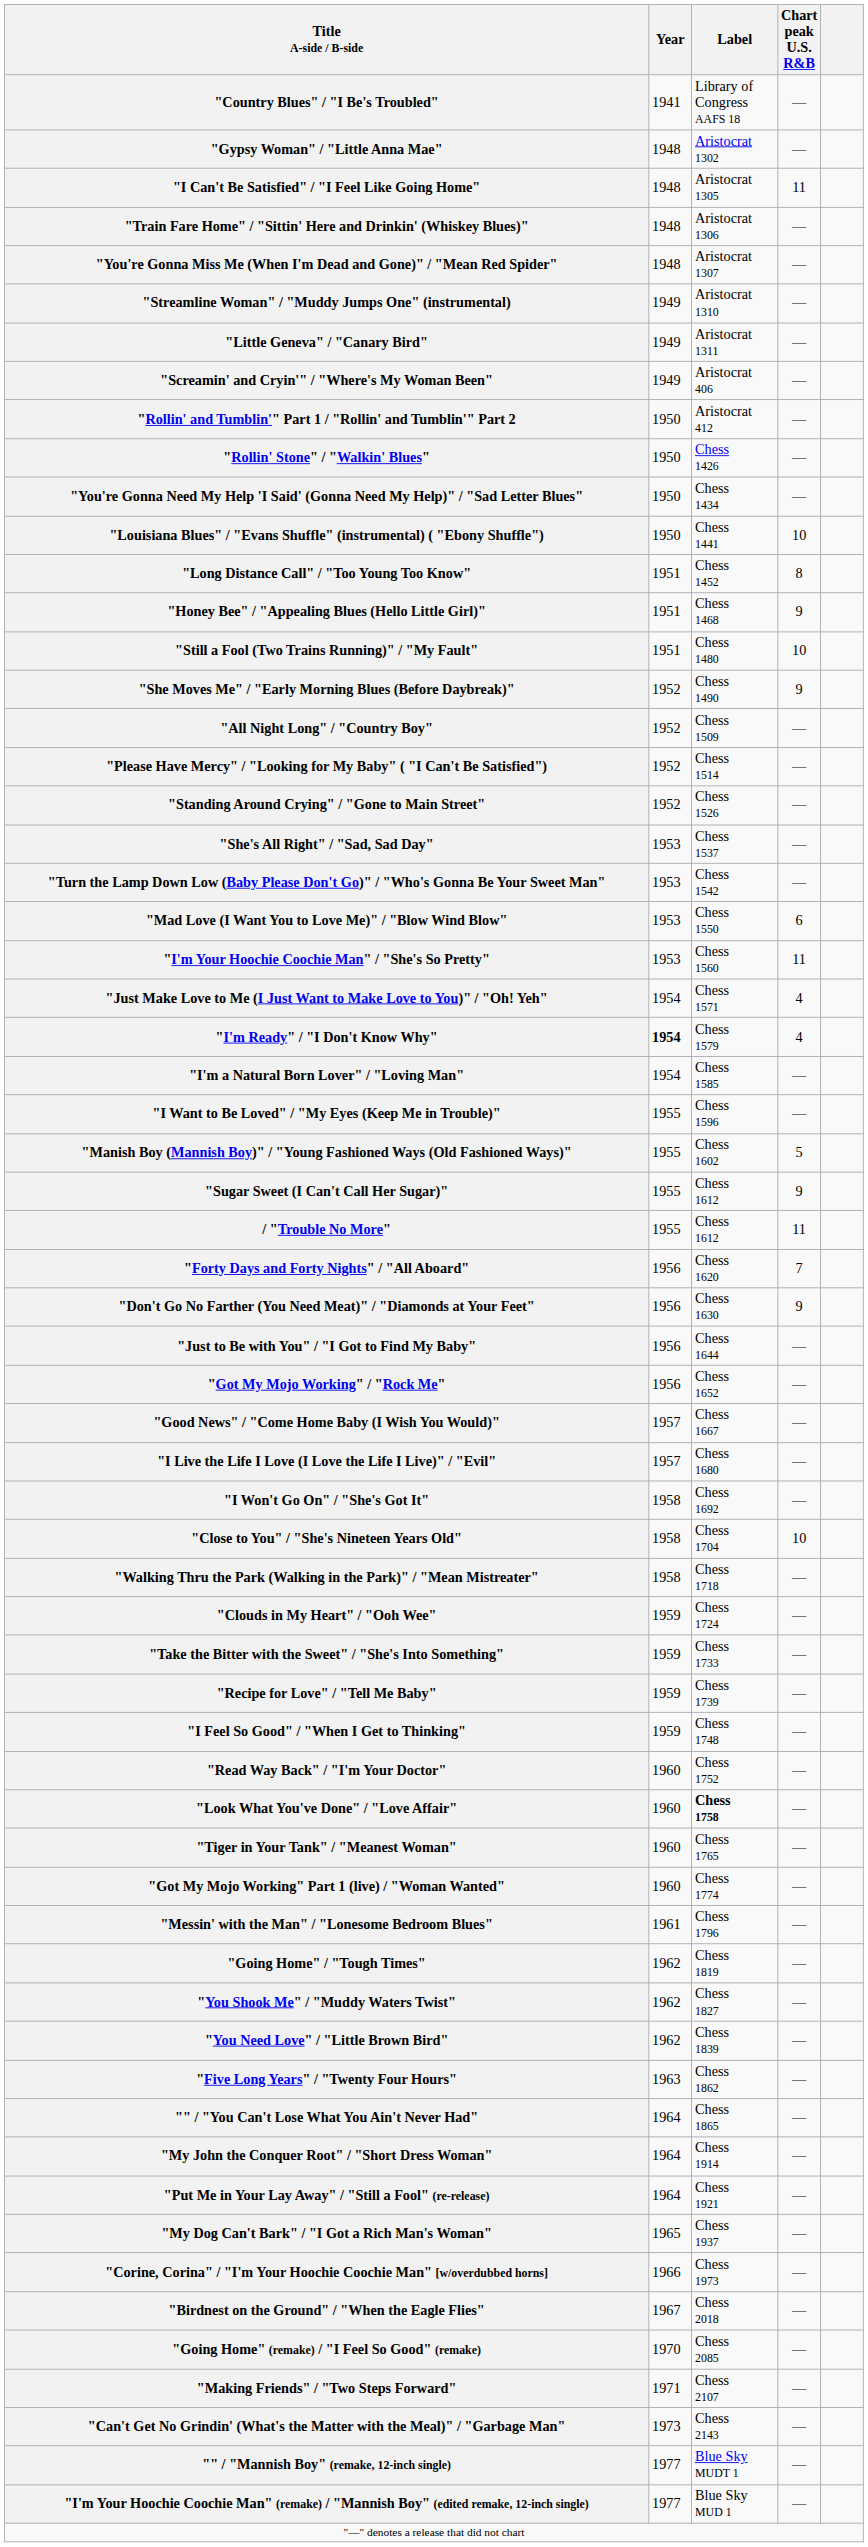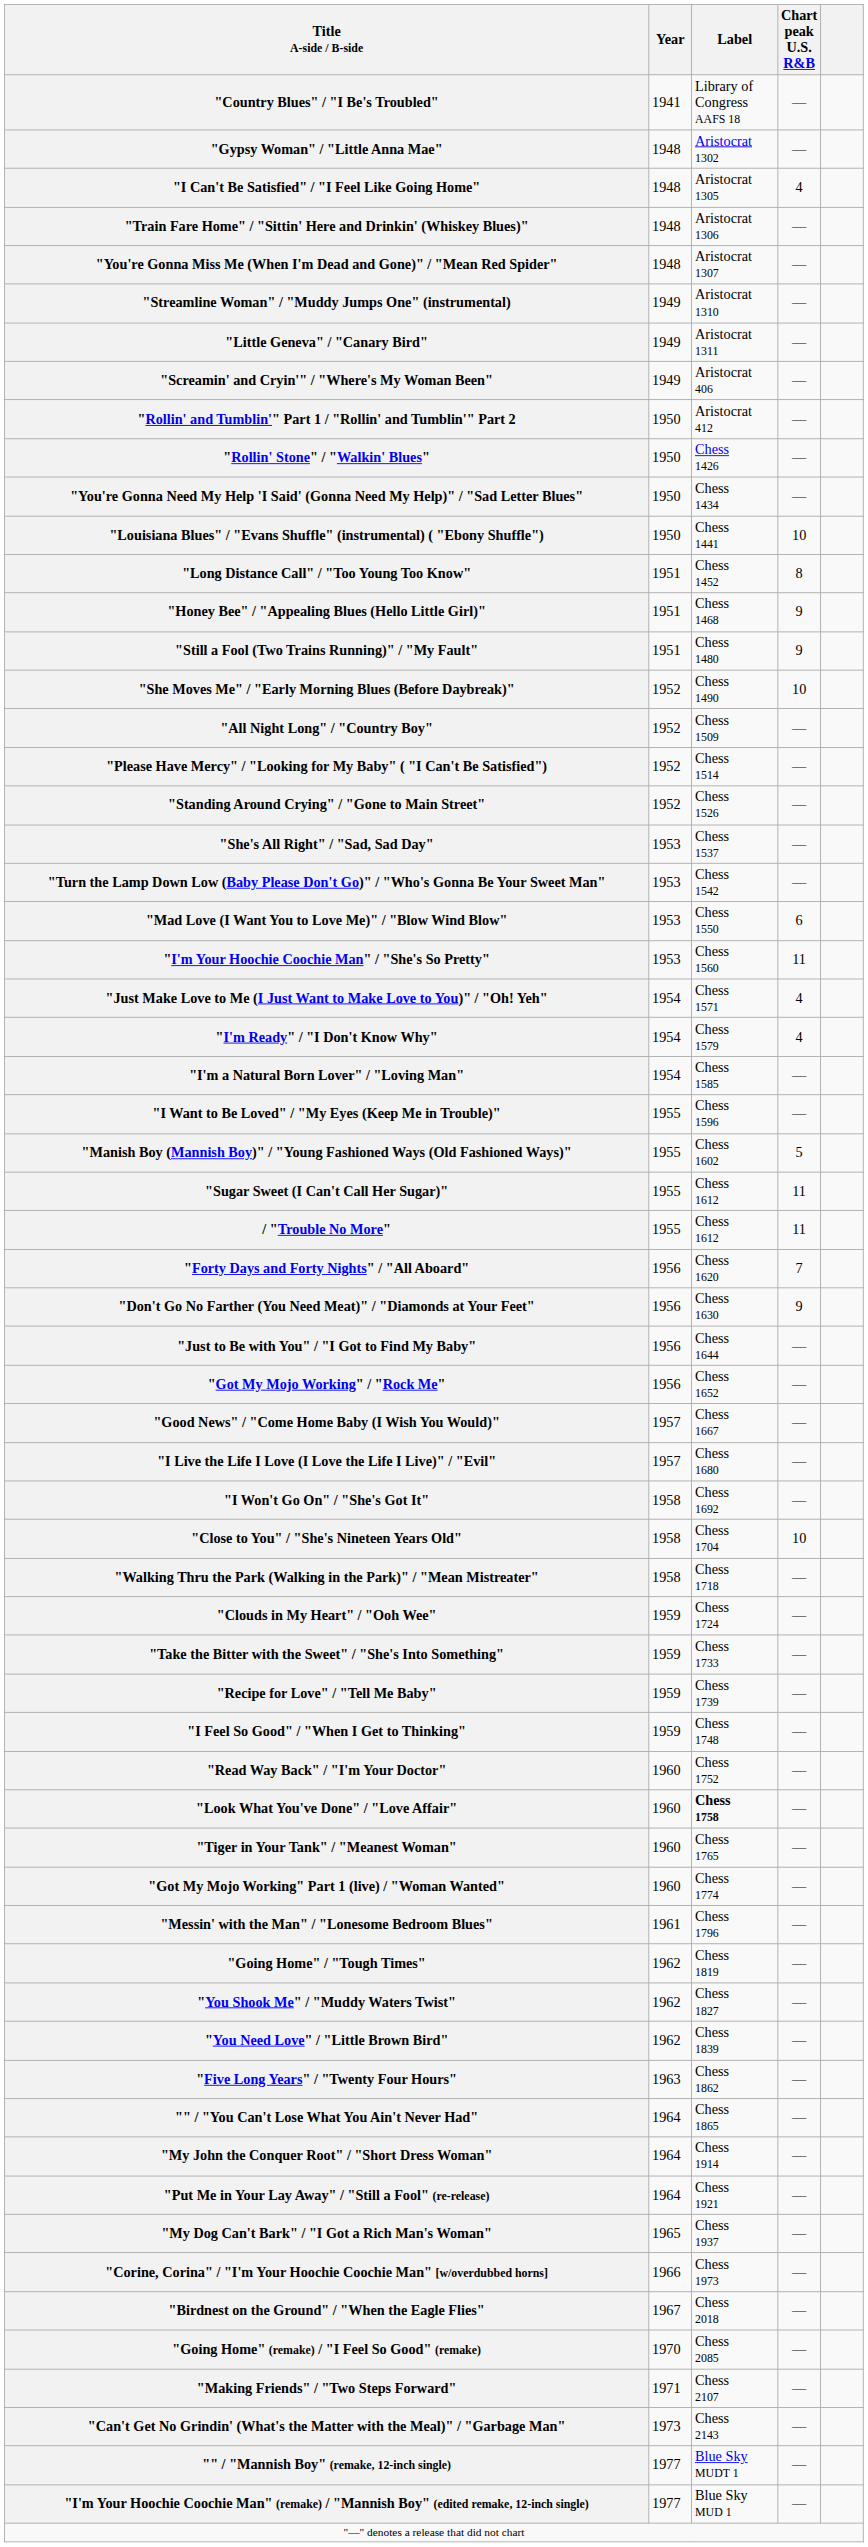 <table class="wikitable sortable plainrowheaders">
 <tr>
 <th scope="col" width=%>Title<br><small>A-side / B-side</small></th>
 <th scope="col" width=5%>Year</th>
 <th scope="col" width=10%>Label</th>
 <th scope="col" width=5% data-sort-type=number>Chart<br>peak<br>U.S.<br><a href='#'>R&B</a></th>
 <th scope="col" width=5% class="unsortable"></th>
 </tr>
 <tr>
 <th scope="row">"Country Blues" / "I Be's Troubled"</th>
 <td>1941</td>
 <td>Library of<br> Congress<br> <small>AAFS 18</small></td>
 <td align="center">—</td>
 <td align="center"></td>
 </tr>
 <tr>
 <th scope="row">"Gypsy Woman" / "Little Anna Mae"</th>
 <td>1948</td>
 <td><a href='#'>Aristocrat</a> <br><small>1302</small></td>
 <td align="center">—</td>
 <td align="center"></td>
 </tr>
 <tr>
 <th scope="row">"I Can't Be Satisfied" / "I Feel Like Going Home"</th>
 <td>1948</td>
 <td>Aristocrat <br><small>1305</small></td>
-<td align="center">11</td>
+<td align="center">4</td>
 <td align="center"></td>
 </tr>
 <tr>
 <th scope="row">"Train Fare Home" / "Sittin' Here and Drinkin' (Whiskey Blues)"</th>
 <td>1948</td>
 <td>Aristocrat <br><small>1306</small></td>
 <td align="center">—</td>
 <td align="center"></td>
 </tr>
 <tr>
 <th scope="row">"You're Gonna Miss Me (When I'm Dead and Gone)" / "Mean Red Spider"</th>
 <td>1948</td>
 <td>Aristocrat <br><small>1307</small></td>
 <td align="center">—</td>
 <td align="center"></td>
 </tr>
 <tr>
 <th scope="row">"Streamline Woman" / "Muddy Jumps One" (instrumental)</th>
 <td>1949</td>
 <td>Aristocrat <br><small>1310</small></td>
 <td align="center">—</td>
 <td align="center"></td>
 </tr>
 <tr>
 <th scope="row">"Little Geneva" / "Canary Bird"</th>
 <td>1949</td>
 <td>Aristocrat <br><small>1311</small></td>
 <td align="center">—</td>
 <td align="center"></td>
 </tr>
 <tr>
 <th scope="row">"Screamin' and Cryin'" / "Where's My Woman Been"</th>
 <td>1949</td>
 <td>Aristocrat <br><small>406</small></td>
 <td align="center">—</td>
 <td align="center"></td>
 </tr>
 <tr>
 <th scope="row">"<a href='#'>Rollin' and Tumblin'</a>" Part 1 / "Rollin' and Tumblin'" Part 2</th>
 <td>1950</td>
 <td>Aristocrat <br><small>412</small></td>
 <td align="center">—</td>
 <td align="center"></td>
 </tr>
 <tr>
 <th scope="row">"<a href='#'>Rollin' Stone</a>" / "<a href='#'>Walkin' Blues</a>"</th>
 <td>1950</td>
 <td><a href='#'>Chess</a> <br><small>1426</small></td>
 <td align="center">—</td>
 <td align="center"></td>
 </tr>
 <tr>
 <th scope="row">"You're Gonna Need My Help 'I Said' (Gonna Need My Help)" / "Sad Letter Blues"</th>
 <td>1950</td>
 <td>Chess <br><small>1434</small></td>
 <td align="center">—</td>
 <td align="center"></td>
 </tr>
 <tr>
 <th scope="row">"Louisiana Blues" / "Evans Shuffle" (instrumental) ( "Ebony Shuffle")</th>
 <td>1950</td>
 <td>Chess <br><small>1441</small></td>
 <td align="center">10</td>
 <td align="center"></td>
 </tr>
 <tr>
 <th scope="row">"Long Distance Call" / "Too Young Too Know"</th>
 <td>1951</td>
 <td>Chess <br><small>1452</small></td>
 <td align="center">8</td>
 <td align="center"></td>
 </tr>
 <tr>
 <th scope="row">"Honey Bee" / "Appealing Blues (Hello Little Girl)"</th>
 <td>1951</td>
 <td>Chess <br><small>1468</small></td>
 <td align="center">9</td>
 <td align="center"></td>
 </tr>
 <tr>
 <th scope="row">"Still a Fool (Two Trains Running)" / "My Fault"</th>
 <td>1951</td>
 <td>Chess <br><small>1480</small></td>
-<td align="center">10</td>
+<td align="center">9</td>
 <td align="center"></td>
 </tr>
 <tr>
 <th scope="row">"She Moves Me" / "Early Morning Blues (Before Daybreak)"</th>
 <td>1952</td>
 <td>Chess <br><small>1490</small></td>
-<td align="center">9</td>
+<td align="center">10</td>
 <td align="center"></td>
 </tr>
 <tr>
 <th scope="row">"All Night Long" / "Country Boy"</th>
 <td>1952</td>
 <td>Chess <br><small>1509</small></td>
 <td align="center">—</td>
 <td align="center"></td>
 </tr>
 <tr>
 <th scope="row">"Please Have Mercy" / "Looking for My Baby" ( "I Can't Be Satisfied")</th>
 <td>1952</td>
 <td>Chess <br><small>1514</small></td>
 <td align="center">—</td>
 <td align="center"></td>
 </tr>
 <tr>
 <th scope="row">"Standing Around Crying" / "Gone to Main Street"</th>
 <td>1952</td>
 <td>Chess <br><small>1526</small></td>
 <td align="center">—</td>
 <td align="center"></td>
 </tr>
 <tr>
 <th scope="row">"She's All Right" / "Sad, Sad Day"</th>
 <td>1953</td>
 <td>Chess <br><small>1537</small></td>
 <td align="center">—</td>
 <td align="center"></td>
 </tr>
 <tr>
 <th scope="row">"Turn the Lamp Down Low (<a href='#'>Baby Please Don't Go</a>)" / "Who's Gonna Be Your Sweet Man"</th>
 <td>1953</td>
 <td>Chess <br><small>1542</small></td>
 <td align="center">—</td>
 <td align="center"></td>
 </tr>
 <tr>
 <th scope="row">"Mad Love (I Want You to Love Me)" / "Blow Wind Blow"</th>
 <td>1953</td>
 <td>Chess <br><small>1550</small></td>
 <td align="center">6</td>
 <td align="center"></td>
 </tr>
 <tr>
 <th scope="row">"<a href='#'>I'm Your Hoochie Coochie Man</a>" / "She's So Pretty"</th>
 <td>1953</td>
 <td>Chess <br><small>1560</small></td>
 <td align="center">11</td>
 <td align="center"></td>
 </tr>
 <tr>
 <th scope="row">"Just Make Love to Me (<a href='#'>I Just Want to Make Love to You</a>)" / "Oh! Yeh"</th>
 <td>1954</td>
 <td>Chess <br><small>1571</small></td>
 <td align="center">4</td>
 <td align="center"></td>
 </tr>
 <tr>
 <th scope="row">"<a href='#'>I'm Ready</a>" / "I Don't Know Why"</th>
-<td><strong>1954</strong></td>
+<td>1954</td>
 <td>Chess <br><small>1579</small></td>
 <td align="center">4</td>
 <td align="center"></td>
 </tr>
 <tr>
 <th scope="row">"I'm a Natural Born Lover" / "Loving Man"</th>
 <td>1954</td>
 <td>Chess <br><small>1585</small></td>
 <td align="center">—</td>
 <td align="center"></td>
 </tr>
 <tr>
 <th scope="row">"I Want to Be Loved" / "My Eyes (Keep Me in Trouble)"</th>
 <td>1955</td>
 <td>Chess <br><small>1596</small></td>
 <td align="center">—</td>
 <td align="center"></td>
 </tr>
 <tr>
 <th scope="row">"Manish Boy (<a href='#'>Mannish Boy</a>)" / "Young Fashioned Ways (Old Fashioned Ways)"</th>
 <td>1955</td>
 <td>Chess <br><small>1602</small></td>
 <td align="center">5</td>
 <td align="center"></td>
 </tr>
 <tr>
 <th scope="row">"Sugar Sweet (I Can't Call Her Sugar)"</th>
 <td>1955</td>
 <td>Chess <br><small>1612</small></td>
-<td align="center">9</td>
+<td align="center">11</td>
 <td align="center"></td>
 </tr>
 <tr>
 <th scope="row">/ "<a href='#'>Trouble No More</a>"</th>
 <td>1955</td>
 <td>Chess <br><small>1612</small></td>
 <td align="center">11</td>
 <td align="center"></td>
 </tr>
 <tr>
 <th scope="row">"<a href='#'>Forty Days and Forty Nights</a>" / "All Aboard"</th>
 <td>1956</td>
 <td>Chess <br><small>1620</small></td>
 <td align="center">7</td>
 <td align="center"></td>
 </tr>
 <tr>
 <th scope="row">"Don't Go No Farther (You Need Meat)" / "Diamonds at Your Feet"</th>
 <td>1956</td>
 <td>Chess <br><small>1630</small></td>
 <td align="center">9</td>
 <td align="center"></td>
 </tr>
 <tr>
 <th scope="row">"Just to Be with You" / "I Got to Find My Baby"</th>
 <td>1956</td>
 <td>Chess <br><small>1644</small></td>
 <td align="center">—</td>
 <td align="center"></td>
 </tr>
 <tr>
 <th scope="row">"<a href='#'>Got My Mojo Working</a>" / "<a href='#'>Rock Me</a>"</th>
 <td>1956</td>
 <td>Chess <br><small>1652</small></td>
 <td align="center">—</td>
 <td align="center"></td>
 </tr>
 <tr>
 <th scope="row">"Good News" / "Come Home Baby (I Wish You Would)"</th>
 <td>1957</td>
 <td>Chess <br><small>1667</small></td>
 <td align="center">—</td>
 <td align="center"></td>
 </tr>
 <tr>
 <th scope="row">"I Live the Life I Love (I Love the Life I Live)" / "Evil"</th>
 <td>1957</td>
 <td>Chess <br><small>1680</small></td>
 <td align="center">—</td>
 <td align="center"></td>
 </tr>
 <tr>
 <th scope="row">"I Won't Go On" / "She's Got It"</th>
 <td>1958</td>
 <td>Chess <br><small>1692</small></td>
 <td align="center">—</td>
 <td align="center"></td>
 </tr>
 <tr>
 <th scope="row">"Close to You" / "She's Nineteen Years Old"</th>
 <td>1958</td>
 <td>Chess <br><small>1704</small></td>
 <td align="center">10</td>
 <td align="center"></td>
 </tr>
 <tr>
 <th scope="row">"Walking Thru the Park (Walking in the Park)" / "Mean Mistreater"</th>
 <td>1958</td>
 <td>Chess <br><small>1718</small></td>
 <td align="center">—</td>
 <td align="center"></td>
 </tr>
 <tr>
 <th scope="row">"Clouds in My Heart" / "Ooh Wee"</th>
 <td>1959</td>
 <td>Chess <br><small>1724</small></td>
 <td align="center">—</td>
 <td align="center"></td>
 </tr>
 <tr>
 <th scope="row">"Take the Bitter with the Sweet" / "She's Into Something"</th>
 <td>1959</td>
 <td>Chess <br><small>1733</small></td>
 <td align="center">—</td>
 <td align="center"></td>
 </tr>
 <tr>
 <th scope="row">"Recipe for Love" / "Tell Me Baby"</th>
 <td>1959</td>
 <td>Chess <br><small>1739</small></td>
 <td align="center">—</td>
 <td align="center"></td>
 </tr>
 <tr>
 <th scope="row">"I Feel So Good" / "When I Get to Thinking"</th>
 <td>1959</td>
 <td>Chess <br><small>1748</small></td>
 <td align="center">—</td>
 <td align="center"></td>
 </tr>
 <tr>
 <th scope="row">"Read Way Back" / "I'm Your Doctor"</th>
 <td>1960</td>
 <td>Chess <br><small>1752</small></td>
 <td align="center">—</td>
 <td align="center"></td>
 </tr>
 <tr>
 <th scope="row">"Look What You've Done" / "Love Affair"</th>
 <td>1960</td>
 <td><strong>Chess <br><small>1758</small></strong></td>
 <td align="center">—</td>
 <td align="center"></td>
 </tr>
 <tr>
 <th scope="row">"Tiger in Your Tank" / "Meanest Woman"</th>
 <td>1960</td>
 <td>Chess <br><small>1765</small></td>
 <td align="center">—</td>
 <td align="center"></td>
 </tr>
 <tr>
 <th scope="row">"Got My Mojo Working" Part 1 (live) / "Woman Wanted"</th>
 <td>1960</td>
 <td>Chess <br><small>1774</small></td>
 <td align="center">—</td>
 <td align="center"></td>
 </tr>
 <tr>
 <th scope="row">"Messin' with the Man" / "Lonesome Bedroom Blues"</th>
 <td>1961</td>
 <td>Chess <br><small>1796</small></td>
 <td align="center">—</td>
 <td align="center"></td>
 </tr>
 <tr>
 <th scope="row">"Going Home" / "Tough Times"</th>
 <td>1962</td>
 <td>Chess <br><small>1819</small></td>
 <td align="center">—</td>
 <td align="center"></td>
 </tr>
 <tr>
 <th scope="row">"<a href='#'>You Shook Me</a>" / "Muddy Waters Twist"</th>
 <td>1962</td>
 <td>Chess <br><small>1827</small></td>
 <td align="center">—</td>
 <td align="center"></td>
 </tr>
 <tr>
 <th scope="row">"<a href='#'>You Need Love</a>" / "Little Brown Bird"</th>
 <td>1962</td>
 <td>Chess <br><small>1839</small></td>
 <td align="center">—</td>
 <td align="center"></td>
 </tr>
 <tr>
 <th scope="row">"<a href='#'>Five Long Years</a>" / "Twenty Four Hours"</th>
 <td>1963</td>
 <td>Chess <br><small>1862</small></td>
 <td align="center">—</td>
 <td align="center"></td>
 </tr>
 <tr>
 <th scope="row">"" / "You Can't Lose What You Ain't Never Had"</th>
 <td>1964</td>
 <td>Chess <br><small>1865</small></td>
 <td align="center">—</td>
 <td align="center"></td>
 </tr>
 <tr>
 <th scope="row">"My John the Conquer Root" / "Short Dress Woman"</th>
 <td>1964</td>
 <td>Chess <br><small>1914</small></td>
 <td align="center">—</td>
 <td align="center"></td>
 </tr>
 <tr>
 <th scope="row">"Put Me in Your Lay Away" / "Still a Fool" <small>(re-release)</small></th>
 <td>1964</td>
 <td>Chess <br><small>1921</small></td>
 <td align="center">—</td>
 <td align="center"></td>
 </tr>
 <tr>
 <th scope="row">"My Dog Can't Bark" / "I Got a Rich Man's Woman"</th>
 <td>1965</td>
 <td>Chess <br><small>1937</small></td>
 <td align="center">—</td>
 <td align="center"></td>
 </tr>
 <tr>
 <th scope="row">"Corine, Corina" / "I'm Your Hoochie Coochie Man" <small>[w/overdubbed horns]</small></th>
 <td>1966</td>
 <td>Chess <br><small>1973</small></td>
 <td align="center">—</td>
 <td align="center"></td>
 </tr>
 <tr>
 <th scope="row">"Birdnest on the Ground" / "When the Eagle Flies"</th>
 <td>1967</td>
 <td>Chess <br><small>2018</small></td>
 <td align="center">—</td>
 <td align="center"></td>
 </tr>
 <tr>
 <th scope="row">"Going Home" <small>(remake)</small> / "I Feel So Good" <small>(remake)</small></th>
 <td>1970</td>
 <td>Chess <br><small>2085</small></td>
 <td align="center">—</td>
 <td align="center"></td>
 </tr>
 <tr>
 <th scope="row">"Making Friends" / "Two Steps Forward"</th>
 <td>1971</td>
 <td>Chess <br><small>2107</small></td>
 <td align="center">—</td>
 <td align="center"></td>
 </tr>
 <tr>
 <th scope="row">"Can't Get No Grindin' (What's the Matter with the Meal)" / "Garbage Man"</th>
 <td>1973</td>
 <td>Chess <br><small>2143</small></td>
 <td align="center">—</td>
 <td align="center"></td>
 </tr>
 <tr>
 <th scope="row">"" / "Mannish Boy" <small>(remake, 12-inch single)</small></th>
 <td>1977</td>
 <td><a href='#'>Blue Sky</a> <br><small>MUDT 1</small></td>
 <td align="center">—</td>
 <td align="center"></td>
 </tr>
 <tr>
 <th scope="row">"I'm Your Hoochie Coochie Man" <small>(remake)</small> / "Mannish Boy" <small>(edited remake, 12-inch single)</small></th>
 <td>1977</td>
 <td>Blue Sky <br><small>MUD 1</small></td>
 <td align="center">—</td>
 <td align="center"></td>
 </tr>
 <tr class="sortbottom">
 <td align="center" colspan="5" style="font-size: 80%">"—" denotes a release that did not chart</td>
 </tr>
 </table>
